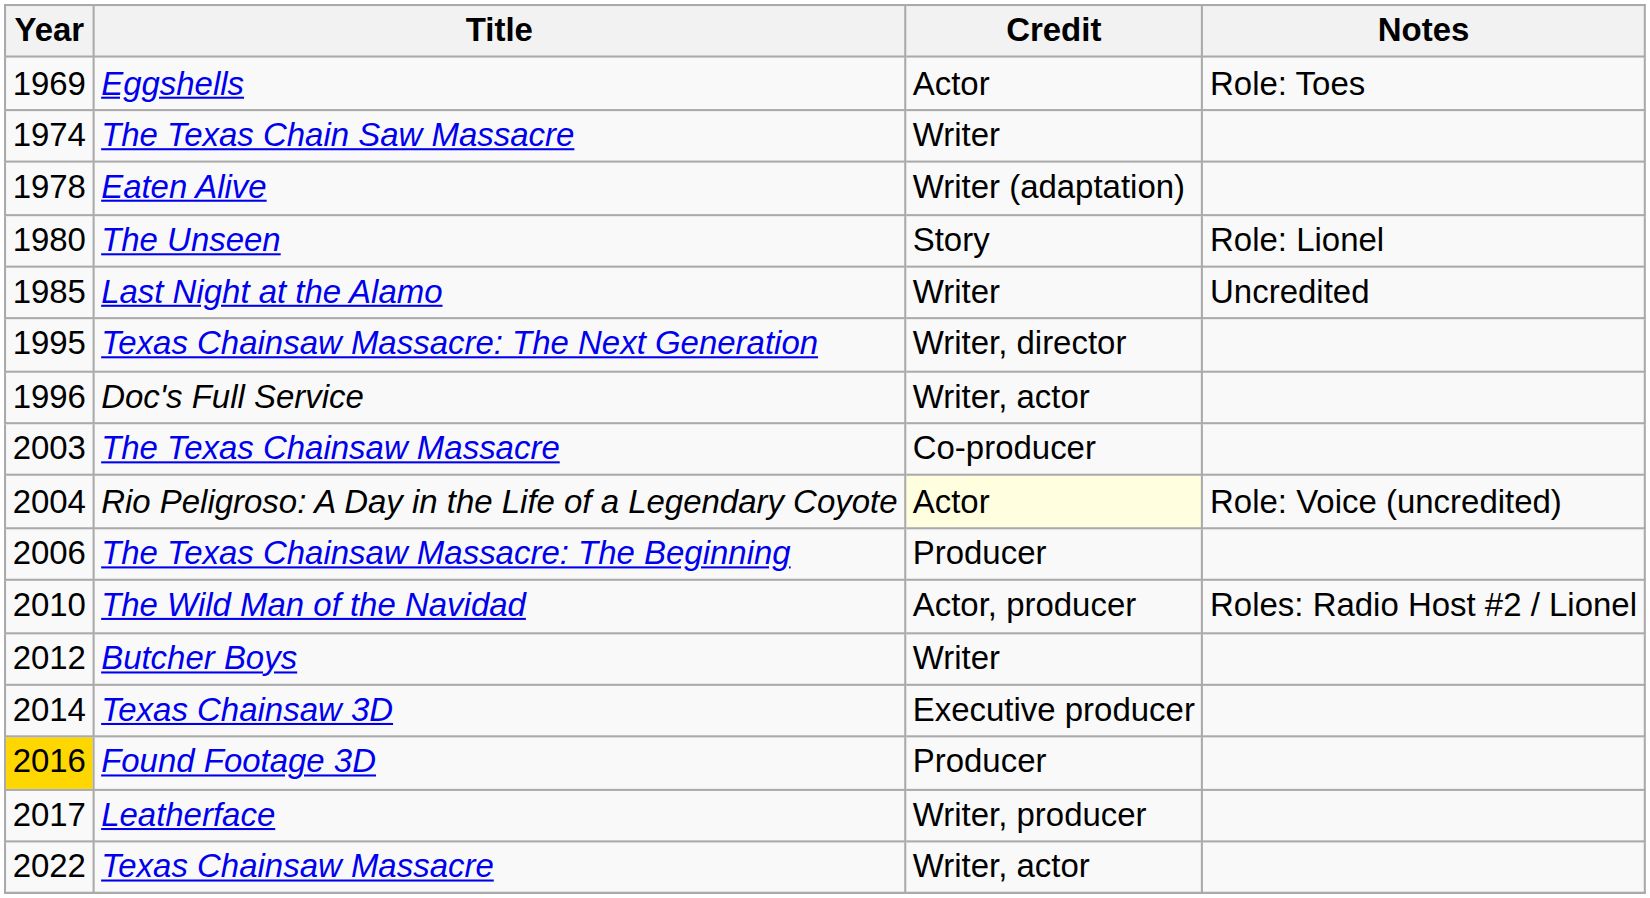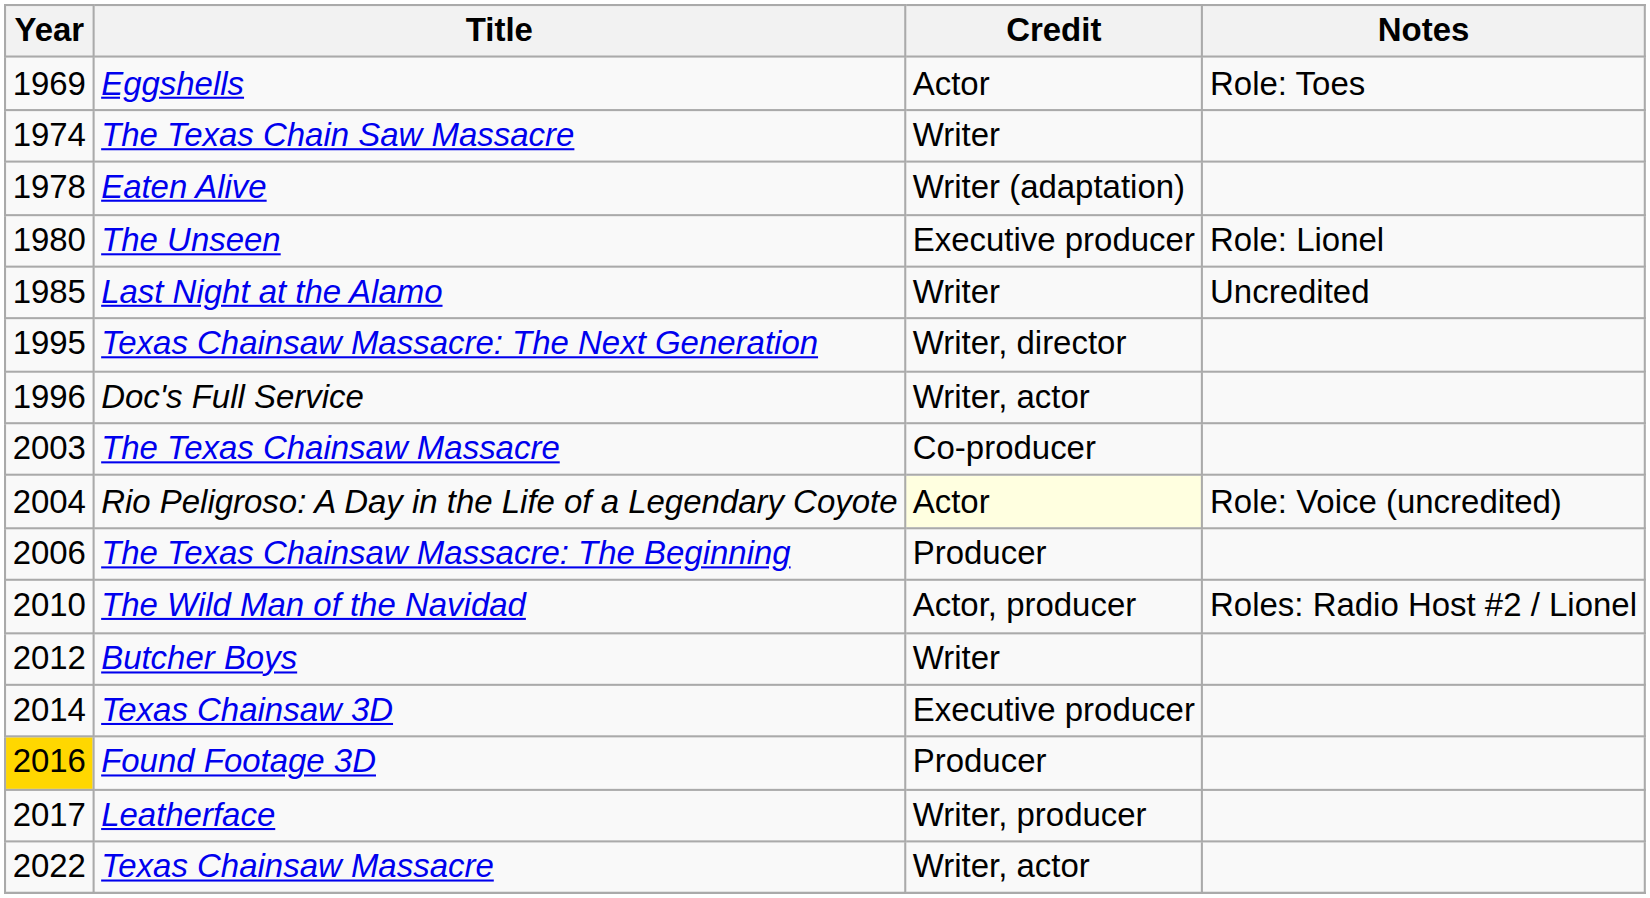 <table class="wikitable sortable">
 <tr>
 <th>Year</th>
 <th>Title</th>
 <th>Credit</th>
 <th>Notes</th>
 </tr>
 <tr>
 <td>1969</td>
 <td><em><a href='#'>Eggshells</a></em></td>
 <td>Actor</td>
 <td>Role: Toes</td>
 </tr>
 <tr>
 <td>1974</td>
 <td><em><a href='#'>The Texas Chain Saw Massacre</a></em></td>
 <td>Writer</td>
 <td></td>
 </tr>
 <tr>
 <td>1978</td>
 <td><em><a href='#'>Eaten Alive</a></em></td>
 <td>Writer (adaptation)</td>
 <td></td>
 </tr>
 <tr>
 <td>1980</td>
 <td><em><a href='#'>The Unseen</a></em></td>
-<td>Story</td>
+<td>Executive producer</td>
 <td>Role: Lionel</td>
 </tr>
 <tr>
 <td>1985</td>
 <td><em><a href='#'>Last Night at the Alamo</a></em></td>
 <td>Writer</td>
 <td>Uncredited</td>
 </tr>
 <tr>
 <td>1995</td>
 <td><em><a href='#'>Texas Chainsaw Massacre: The Next Generation</a></em></td>
 <td>Writer, director</td>
 <td></td>
 </tr>
 <tr>
 <td>1996</td>
 <td><em>Doc's Full Service </em></td>
 <td>Writer, actor</td>
 <td></td>
 </tr>
 <tr>
 <td>2003</td>
 <td><em><a href='#'>The Texas Chainsaw Massacre</a></em></td>
 <td>Co-producer</td>
 <td></td>
 </tr>
 <tr>
 <td>2004</td>
 <td><em>Rio Peligroso: A Day in the Life of a Legendary Coyote</em></td>
 <td style="background: lightyellow;">Actor</td>
 <td>Role: Voice (uncredited)</td>
 </tr>
 <tr>
 <td>2006</td>
 <td><em><a href='#'>The Texas Chainsaw Massacre: The Beginning</a></em></td>
 <td>Producer</td>
 <td></td>
 </tr>
 <tr>
 <td>2010</td>
 <td><em><a href='#'>The Wild Man of the Navidad</a></em></td>
 <td>Actor, producer</td>
 <td>Roles: Radio Host #2 / Lionel</td>
 </tr>
 <tr>
 <td>2012</td>
 <td><em><a href='#'>Butcher Boys</a></em></td>
 <td>Writer</td>
 <td></td>
 </tr>
 <tr>
 <td>2014</td>
 <td><em><a href='#'>Texas Chainsaw 3D</a></em></td>
 <td>Executive producer</td>
 <td></td>
 </tr>
 <tr>
 <td style="background: gold;">2016</td>
 <td><em><a href='#'>Found Footage 3D</a></em></td>
 <td>Producer</td>
 <td></td>
 </tr>
 <tr>
 <td>2017</td>
 <td><em><a href='#'>Leatherface</a></em></td>
 <td>Writer, producer</td>
 <td></td>
 </tr>
 <tr>
 <td>2022</td>
 <td><em><a href='#'>Texas Chainsaw Massacre</a></em></td>
 <td>Writer, actor</td>
 <td></td>
 </tr>
 <tr>
 </tr>
 </table>
